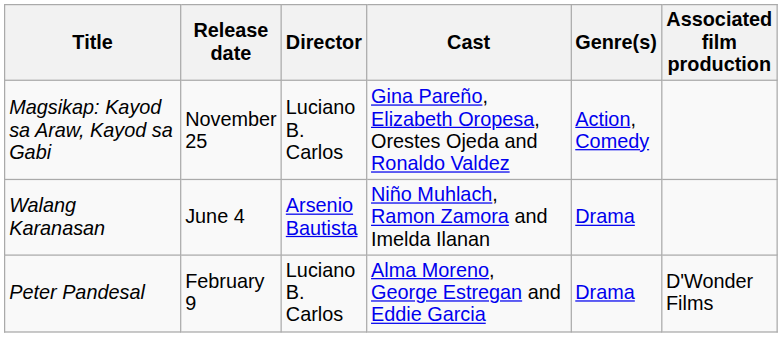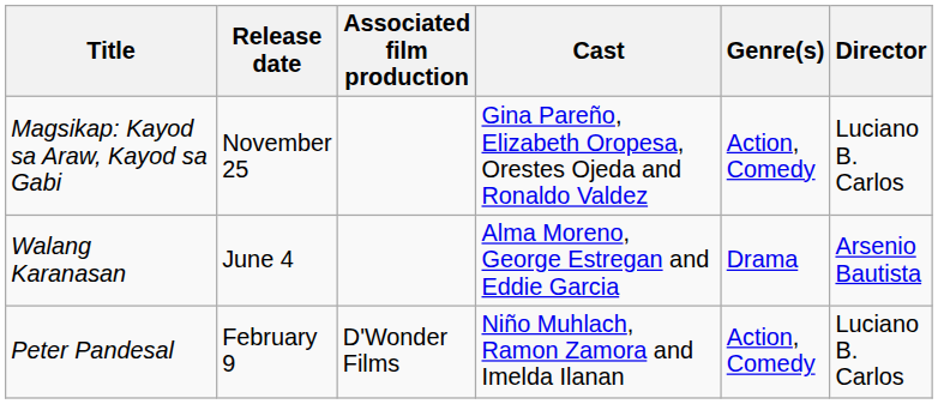 <table class="wikitable" style="width:100%;">
 <tr>
 <th style="width:25%">Title</th>
 <th style="width:10%">Release date</th>
-<th style="width:10%">Director</th>
+<th style="width:15%">Associated film production</th>
 <th style="width:30%">Cast</th>
 <th style="width:10%">Genre(s)</th>
-<th style="width:15%">Associated film production</th>
+<th style="width:10%">Director</th>
 </tr>
 <tr>
 <td><em>Magsikap: Kayod sa Araw, Kayod sa Gabi</em></td>
 <td>November 25</td>
-<td>Luciano B. Carlos</td>
+<td></td>
 <td><a href='#'>Gina Pareño</a>, <a href='#'>Elizabeth Oropesa</a>, Orestes Ojeda and <a href='#'>Ronaldo Valdez</a></td>
 <td><a href='#'>Action</a>, <a href='#'>Comedy</a></td>
-<td></td>
+<td>Luciano B. Carlos</td>
 </tr>
 <tr>
 <td><em>Walang Karanasan</em></td>
 <td>June 4</td>
+<td></td>
+<td><a href='#'>Alma Moreno</a>, <a href='#'>George Estregan</a> and <a href='#'>Eddie Garcia</a></td>
+<td><a href='#'>Drama</a></td>
 <td><a href='#'>Arsenio Bautista</a></td>
-<td><a href='#'>Niño Muhlach</a>, <a href='#'>Ramon Zamora</a> and Imelda Ilanan</td>
-<td><a href='#'>Drama</a></td>
-<td></td>
 </tr>
 <tr>
 <td><em>Peter Pandesal</em></td>
 <td>February 9</td>
+<td>D'Wonder Films</td>
+<td><a href='#'>Niño Muhlach</a>, <a href='#'>Ramon Zamora</a> and Imelda Ilanan</td>
+<td><a href='#'>Action</a>, <a href='#'>Comedy</a></td>
 <td>Luciano B. Carlos</td>
-<td><a href='#'>Alma Moreno</a>, <a href='#'>George Estregan</a> and <a href='#'>Eddie Garcia</a></td>
-<td><a href='#'>Drama</a></td>
-<td>D'Wonder Films</td>
 </tr>
 </table>
